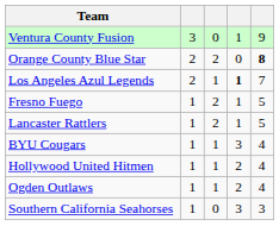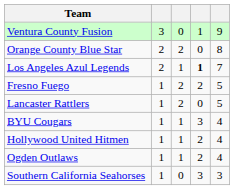 <table class="wikitable" style="text-align: center">
 <tr>
 <th style="width:200px;">Team</th>
 <th style="width:20px;"></th>
 <th style="width:20px;"></th>
 <th style="width:20px;"></th>
 <th style="width:20px;"></th>
 </tr>
 <tr style="background:#cfc;">
 <td align="left"><a href='#'>Ventura County Fusion</a></td>
 <td>3</td>
 <td>0</td>
 <td>1</td>
 <td>9</td>
 </tr>
 <tr>
 <td align="left"><a href='#'>Orange County Blue Star</a></td>
 <td>2</td>
 <td>2</td>
 <td>0</td>
-<td><strong>8</strong></td>
+<td>8</td>
 </tr>
 <tr>
 <td align="left"><a href='#'>Los Angeles Azul Legends</a></td>
 <td>2</td>
 <td>1</td>
 <td><strong>1</strong></td>
 <td>7</td>
 </tr>
 <tr>
 <td align="left"><a href='#'>Fresno Fuego</a></td>
 <td>1</td>
 <td>2</td>
-<td>1</td>
+<td>2</td>
 <td>5</td>
 </tr>
 <tr>
 <td align="left"><a href='#'>Lancaster Rattlers</a></td>
 <td>1</td>
 <td>2</td>
-<td>1</td>
+<td>0</td>
 <td>5</td>
 </tr>
 <tr>
 <td align="left"><a href='#'>BYU Cougars</a></td>
 <td>1</td>
 <td>1</td>
 <td>3</td>
 <td>4</td>
 </tr>
 <tr>
 <td align="left"><a href='#'>Hollywood United Hitmen</a></td>
 <td>1</td>
 <td>1</td>
 <td>2</td>
 <td>4</td>
 </tr>
 <tr>
 <td align="left"><a href='#'>Ogden Outlaws</a></td>
 <td>1</td>
 <td>1</td>
 <td>2</td>
 <td>4</td>
 </tr>
 <tr>
 <td align="left"><a href='#'>Southern California Seahorses</a></td>
 <td>1</td>
 <td>0</td>
 <td>3</td>
 <td>3</td>
 </tr>
 </table>
